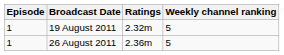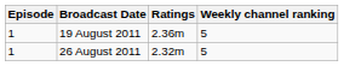 <table class="wikitable">
 <tr>
 <th>Episode</th>
 <th>Broadcast Date</th>
 <th>Ratings</th>
 <th>Weekly channel ranking</th>
 </tr>
 <tr>
 <td>1</td>
 <td>19 August 2011</td>
-<td>2.32m</td>
+<td>2.36m</td>
 <td>5</td>
 </tr>
 <tr>
 <td>1</td>
 <td>26 August 2011</td>
-<td>2.36m</td>
+<td>2.32m</td>
 <td>5</td>
 </tr>
 </table>
